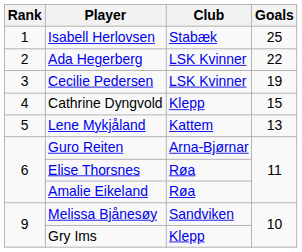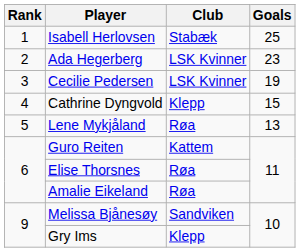 <table class="wikitable" style="text-align:center">
 <tr>
 <th>Rank</th>
 <th>Player</th>
 <th>Club</th>
 <th>Goals</th>
 </tr>
 <tr>
 <td>1</td>
 <td align="left"> <a href='#'>Isabell Herlovsen</a></td>
 <td align="left"><a href='#'>Stabæk</a></td>
 <td>25</td>
 </tr>
 <tr>
 <td>2</td>
 <td align="left"> <a href='#'>Ada Hegerberg</a></td>
 <td align="left"><a href='#'>LSK Kvinner</a></td>
-<td>22</td>
+<td>23</td>
 </tr>
 <tr>
 <td>3</td>
 <td align="left"> <a href='#'>Cecilie Pedersen</a></td>
 <td align="left"><a href='#'>LSK Kvinner</a></td>
 <td>19</td>
 </tr>
 <tr>
 <td>4</td>
 <td align="left"> Cathrine Dyngvold</td>
 <td align="left"><a href='#'>Klepp</a></td>
 <td>15</td>
 </tr>
 <tr>
 <td>5</td>
 <td align="left"> <a href='#'>Lene Mykjåland</a></td>
-<td align="left"><a href='#'>Kattem</a></td>
+<td align="left"><a href='#'>Røa</a></td>
 <td>13</td>
 </tr>
 <tr>
 <td rowspan="3">6</td>
 <td align="left"> <a href='#'>Guro Reiten</a></td>
-<td align="left"><a href='#'>Arna-Bjørnar</a></td>
+<td align="left"><a href='#'>Kattem</a></td>
 <td rowspan="3">11</td>
 </tr>
 <tr>
 <td align="left"> <a href='#'>Elise Thorsnes</a></td>
 <td align="left"><a href='#'>Røa</a></td>
 </tr>
 <tr>
 <td align="left"> <a href='#'>Amalie Eikeland</a></td>
 <td align="left"><a href='#'>Røa</a></td>
 </tr>
 <tr>
 <td rowspan="2">9</td>
 <td align="left"> <a href='#'>Melissa Bjånesøy</a></td>
 <td align="left"><a href='#'>Sandviken</a></td>
 <td rowspan="2">10</td>
 </tr>
 <tr>
 <td align="left"> Gry Ims</td>
 <td align="left"><a href='#'>Klepp</a></td>
 </tr>
 </table>
